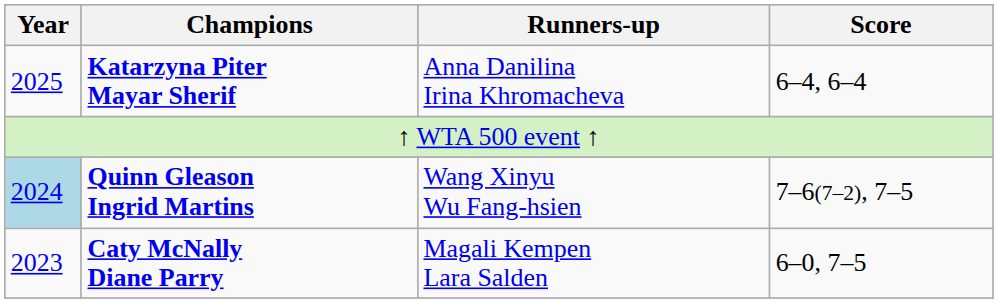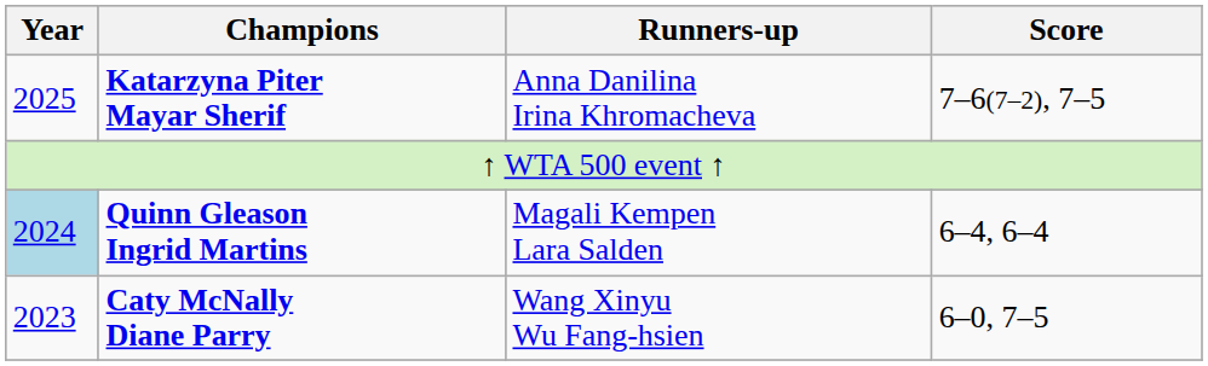 <table class="wikitable">
 <tr>
 <th style="width:40px">Year</th>
 <th style="width:200px">Champions</th>
 <th style="width:210px">Runners-up</th>
 <th style="width:130px" class="unsortable">Score</th>
 </tr>
 <tr>
 <td><a href='#'>2025</a></td>
 <td> <strong><a href='#'>Katarzyna Piter</a></strong> <br>  <strong><a href='#'>Mayar Sherif</a></strong></td>
 <td> <a href='#'>Anna Danilina</a> <br>  <a href='#'>Irina Khromacheva</a></td>
-<td>6–4, 6–4</td>
+<td>7–6<small>(7–2)</small>, 7–5</td>
 </tr>
 <tr>
 <td colspan="4" align="center" bgcolor=D4F1C5>↑ <a href='#'>WTA 500 event</a> ↑</td>
 </tr>
 <tr>
 <td style="background: lightblue;"><a href='#'>2024</a></td>
 <td> <strong><a href='#'>Quinn Gleason</a></strong> <br>  <strong><a href='#'>Ingrid Martins</a></strong></td>
-<td> <a href='#'>Wang Xinyu</a> <br>  <a href='#'>Wu Fang-hsien</a></td>
-<td>7–6<small>(7–2)</small>, 7–5</td>
+<td> <a href='#'>Magali Kempen</a> <br>  <a href='#'>Lara Salden</a></td>
+<td>6–4, 6–4</td>
 </tr>
 <tr>
 <td><a href='#'>2023</a></td>
 <td> <strong><a href='#'>Caty McNally</a></strong> <br>  <strong><a href='#'>Diane Parry</a></strong></td>
-<td> <a href='#'>Magali Kempen</a> <br>  <a href='#'>Lara Salden</a></td>
+<td> <a href='#'>Wang Xinyu</a> <br>  <a href='#'>Wu Fang-hsien</a></td>
 <td>6–0, 7–5</td>
 </tr>
 </table>
